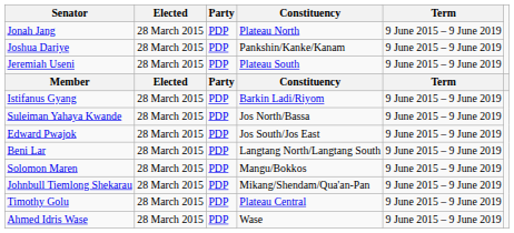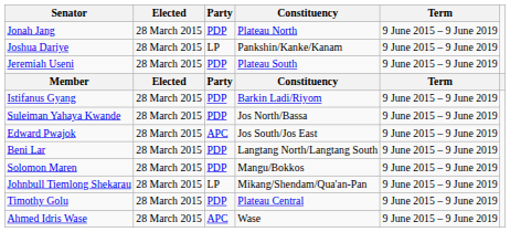 <table class="wikitable">
 <tr>
 <th>Senator</th>
 <th>Elected</th>
 <th>Party</th>
 <th>Constituency</th>
 <th>Term</th>
 </tr>
 <tr>
 <td><a href='#'>Jonah Jang</a></td>
 <td>28 March 2015</td>
 <td><a href='#'>PDP</a></td>
 <td><a href='#'>Plateau North</a></td>
 <td>9 June 2015 – 9 June 2019</td>
 </tr>
 <tr>
 <td><a href='#'>Joshua Dariye</a></td>
 <td>28 March 2015</td>
-<td><a href='#'>PDP</a></td>
+<td Labour Party>LP</td>
 <td>Pankshin/Kanke/Kanam</td>
 <td>9 June 2015 – 9 June 2019</td>
 </tr>
 <tr>
 <td><a href='#'>Jeremiah Useni</a></td>
 <td>28 March 2015</td>
 <td><a href='#'>PDP</a></td>
 <td><a href='#'>Plateau South</a></td>
 <td>9 June 2015 – 9 June 2019</td>
 </tr>
 <tr>
 <th>Member</th>
 <th>Elected</th>
 <th>Party</th>
 <th>Constituency</th>
 <th>Term</th>
 <th></th>
 </tr>
 <tr>
 <td><a href='#'>Istifanus Gyang</a></td>
 <td>28 March 2015</td>
 <td><a href='#'>PDP</a></td>
 <td><a href='#'>Barkin Ladi/Riyom</a></td>
 <td>9 June 2015 – 9 June 2019</td>
 </tr>
 <tr>
 <td><a href='#'>Suleiman Yahaya Kwande</a></td>
 <td>28 March 2015</td>
 <td><a href='#'>PDP</a></td>
 <td>Jos North/Bassa</td>
 <td>9 June 2015 – 9 June 2019</td>
 </tr>
 <tr>
 <td><a href='#'>Edward Pwajok</a></td>
 <td>28 March 2015</td>
-<td><a href='#'>PDP</a></td>
+<td><a href='#'>APC</a></td>
 <td>Jos South/Jos East</td>
 <td>9 June 2015 – 9 June 2019</td>
 </tr>
 <tr>
 <td><a href='#'>Beni Lar</a></td>
 <td>28 March 2015</td>
 <td><a href='#'>PDP</a></td>
 <td>Langtang North/Langtang South</td>
 <td>9 June 2015 – 9 June 2019</td>
 </tr>
 <tr>
 <td><a href='#'>Solomon Maren</a></td>
 <td>28 March 2015</td>
 <td><a href='#'>PDP</a></td>
 <td>Mangu/Bokkos</td>
 <td>9 June 2015 – 9 June 2019</td>
 </tr>
 <tr>
 <td><a href='#'>Johnbull Tiemlong Shekarau</a></td>
 <td>28 March 2015</td>
-<td><a href='#'>PDP</a></td>
+<td Labour Party>LP</td>
 <td>Mikang/Shendam/Qua'an-Pan</td>
 <td>9 June 2015 – 9 June 2019</td>
 </tr>
 <tr>
 <td><a href='#'>Timothy Golu</a></td>
 <td>28 March 2015</td>
 <td><a href='#'>PDP</a></td>
 <td><a href='#'>Plateau Central</a></td>
 <td>9 June 2015 – 9 June 2019</td>
 </tr>
 <tr>
 <td><a href='#'>Ahmed Idris Wase</a></td>
 <td>28 March 2015</td>
-<td><a href='#'>PDP</a></td>
+<td><a href='#'>APC</a></td>
 <td>Wase</td>
 <td>9 June 2015 – 9 June 2019</td>
 </tr>
 </table>
